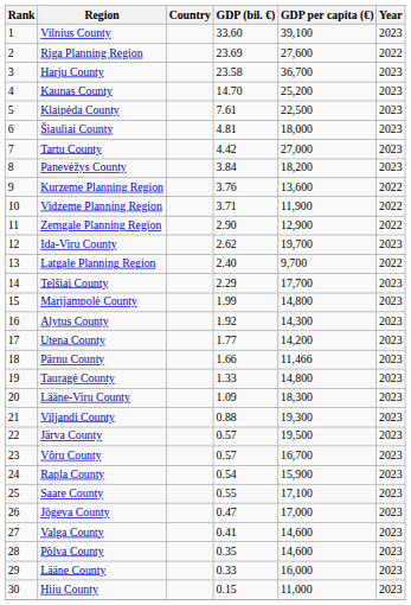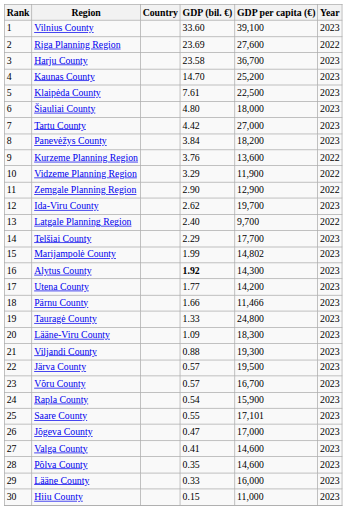 <table class="wikitable sortable" style="font-size:85%;">
 <tr>
 <th>Rank</th>
 <th>Region</th>
 <th>Country</th>
 <th>GDP (bil. €)</th>
 <th>GDP per capita (€)</th>
 <th>Year</th>
 </tr>
 <tr>
 <td>1</td>
 <td> <a href='#'>Vilnius County</a></td>
 <td></td>
 <td>33.60</td>
 <td>39,100</td>
 <td>2023</td>
 </tr>
 <tr>
 <td>2</td>
 <td> <a href='#'>Riga Planning Region</a></td>
 <td></td>
 <td>23.69</td>
 <td>27,600</td>
 <td>2022</td>
 </tr>
 <tr>
 <td>3</td>
 <td> <a href='#'>Harju County</a></td>
 <td></td>
 <td>23.58</td>
 <td>36,700</td>
 <td>2023</td>
 </tr>
 <tr>
 <td>4</td>
 <td> <a href='#'>Kaunas County</a></td>
 <td></td>
 <td>14.70</td>
 <td>25,200</td>
 <td>2023</td>
 </tr>
 <tr>
 <td>5</td>
 <td> <a href='#'>Klaipėda County</a></td>
 <td></td>
 <td>7.61</td>
 <td>22,500</td>
 <td>2023</td>
 </tr>
 <tr>
 <td>6</td>
 <td> <a href='#'>Šiauliai County</a></td>
 <td></td>
-<td>4.81</td>
+<td>4.80</td>
 <td>18,000</td>
 <td>2023</td>
 </tr>
 <tr>
 <td>7</td>
 <td> <a href='#'>Tartu County</a></td>
 <td></td>
 <td>4.42</td>
 <td>27,000</td>
 <td>2023</td>
 </tr>
 <tr>
 <td>8</td>
 <td> <a href='#'>Panevėžys County</a></td>
 <td></td>
 <td>3.84</td>
 <td>18,200</td>
 <td>2023</td>
 </tr>
 <tr>
 <td>9</td>
 <td> <a href='#'>Kurzeme Planning Region</a></td>
 <td></td>
 <td>3.76</td>
 <td>13,600</td>
 <td>2022</td>
 </tr>
 <tr>
 <td>10</td>
 <td> <a href='#'>Vidzeme Planning Region</a></td>
 <td></td>
-<td>3.71</td>
+<td>3.29</td>
 <td>11,900</td>
 <td>2022</td>
 </tr>
 <tr>
 <td>11</td>
 <td> <a href='#'>Zemgale Planning Region</a></td>
 <td></td>
 <td>2.90</td>
 <td>12,900</td>
 <td>2022</td>
 </tr>
 <tr>
 <td>12</td>
 <td><a href='#'>Ida-Viru County</a></td>
 <td></td>
 <td>2.62</td>
 <td>19,700</td>
 <td>2023</td>
 </tr>
 <tr>
 <td>13</td>
 <td> <a href='#'>Latgale Planning Region</a></td>
 <td></td>
 <td>2.40</td>
 <td>9,700</td>
 <td>2022</td>
 </tr>
 <tr>
 <td>14</td>
 <td><a href='#'>Telšiai County</a></td>
 <td></td>
 <td>2.29</td>
 <td>17,700</td>
 <td>2023</td>
 </tr>
 <tr>
 <td>15</td>
 <td><a href='#'>Marijampolė County</a></td>
 <td></td>
 <td>1.99</td>
-<td>14,800</td>
+<td>14,802</td>
 <td>2023</td>
 </tr>
 <tr>
 <td>16</td>
 <td><a href='#'>Alytus County</a></td>
 <td></td>
-<td>1.92</td>
+<td><strong>1.92</strong></td>
 <td>14,300</td>
 <td>2023</td>
 </tr>
 <tr>
 <td>17</td>
 <td><a href='#'>Utena County</a></td>
 <td></td>
 <td>1.77</td>
 <td>14,200</td>
 <td>2023</td>
 </tr>
 <tr>
 <td>18</td>
 <td><a href='#'>Pärnu County</a></td>
 <td></td>
 <td>1.66</td>
 <td>11,466</td>
 <td>2023</td>
 </tr>
 <tr>
 <td>19</td>
 <td><a href='#'>Tauragė County</a></td>
 <td></td>
 <td>1.33</td>
-<td>14,800</td>
+<td>24,800</td>
 <td>2023</td>
 </tr>
 <tr>
 <td>20</td>
 <td><a href='#'>Lääne-Viru County</a></td>
 <td></td>
 <td>1.09</td>
 <td>18,300</td>
 <td>2023</td>
 </tr>
 <tr>
 <td>21</td>
 <td><a href='#'>Viljandi County</a></td>
 <td></td>
 <td>0.88</td>
 <td>19,300</td>
 <td>2023</td>
 </tr>
 <tr>
 <td>22</td>
 <td><a href='#'>Järva County</a></td>
 <td></td>
 <td>0.57</td>
 <td>19,500</td>
 <td>2023</td>
 </tr>
 <tr>
 <td>23</td>
 <td><a href='#'>Võru County</a></td>
 <td></td>
 <td>0.57</td>
 <td>16,700</td>
 <td>2023</td>
 </tr>
 <tr>
 <td>24</td>
 <td><a href='#'>Rapla County</a></td>
 <td></td>
 <td>0.54</td>
 <td>15,900</td>
 <td>2023</td>
 </tr>
 <tr>
 <td>25</td>
 <td><a href='#'>Saare County</a></td>
 <td></td>
 <td>0.55</td>
-<td>17,100</td>
+<td>17,101</td>
 <td>2023</td>
 </tr>
 <tr>
 <td>26</td>
 <td><a href='#'>Jõgeva County</a></td>
 <td></td>
 <td>0.47</td>
 <td>17,000</td>
 <td>2023</td>
 </tr>
 <tr>
 <td>27</td>
 <td><a href='#'>Valga County</a></td>
 <td></td>
 <td>0.41</td>
 <td>14,600</td>
 <td>2023</td>
 </tr>
 <tr>
 <td>28</td>
 <td><a href='#'>Põlva County</a></td>
 <td></td>
 <td>0.35</td>
 <td>14,600</td>
 <td>2023</td>
 </tr>
 <tr>
 <td>29</td>
 <td><a href='#'>Lääne County</a></td>
 <td></td>
 <td>0.33</td>
 <td>16,000</td>
 <td>2023</td>
 </tr>
 <tr>
 <td>30</td>
 <td><a href='#'>Hiiu County</a></td>
 <td></td>
 <td>0.15</td>
 <td>11,000</td>
 <td>2023</td>
 </tr>
 <tr>
 </tr>
 </table>
